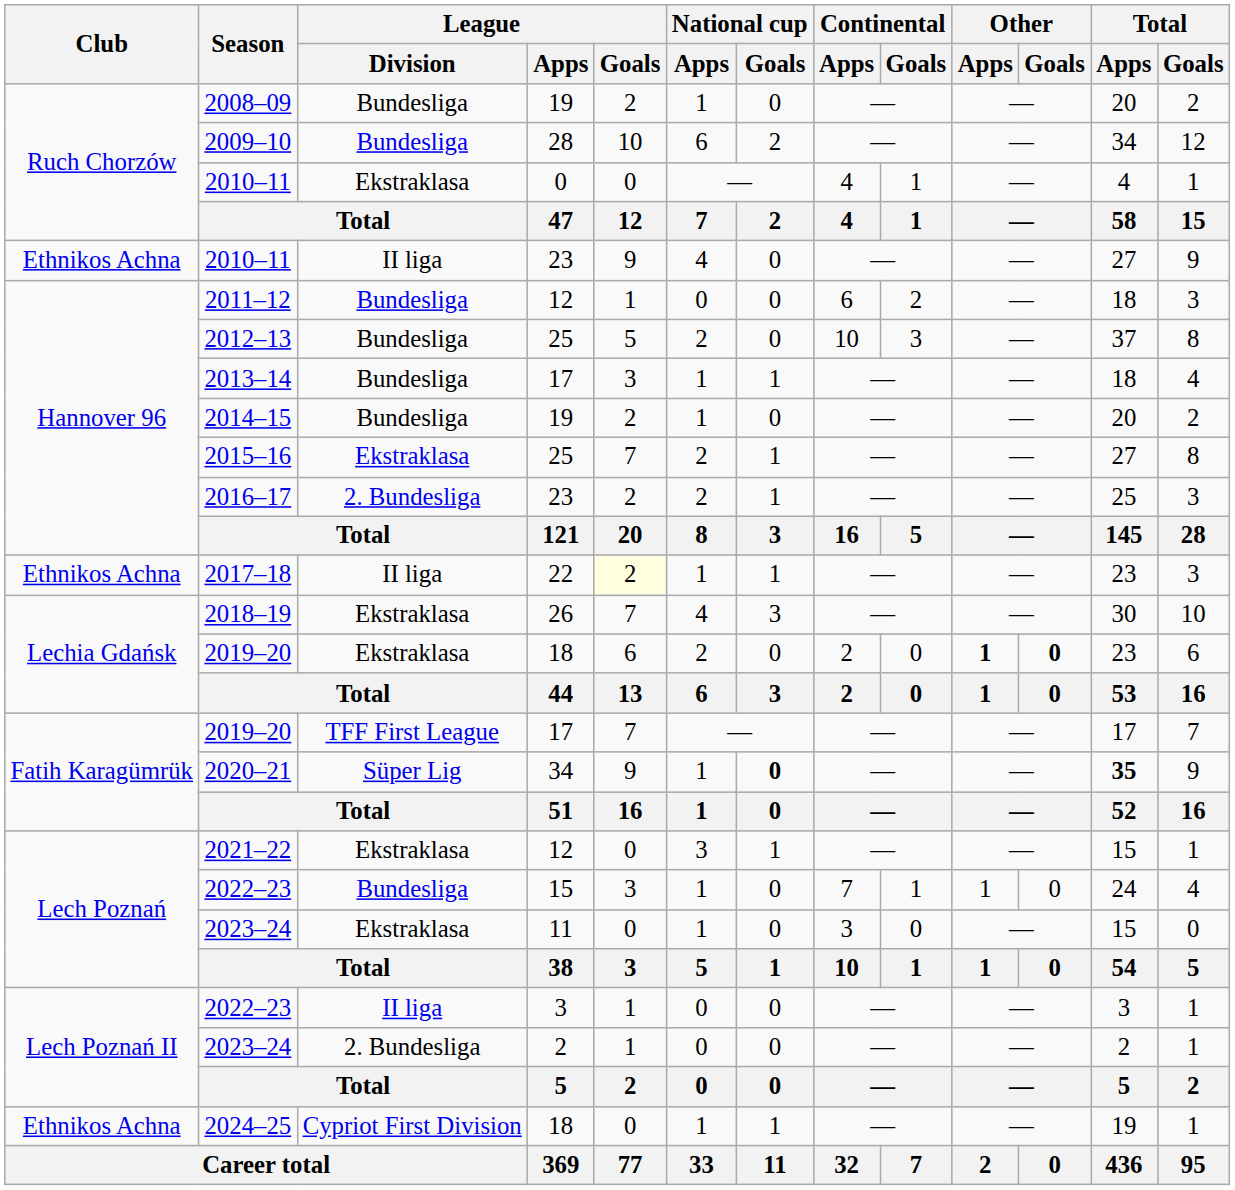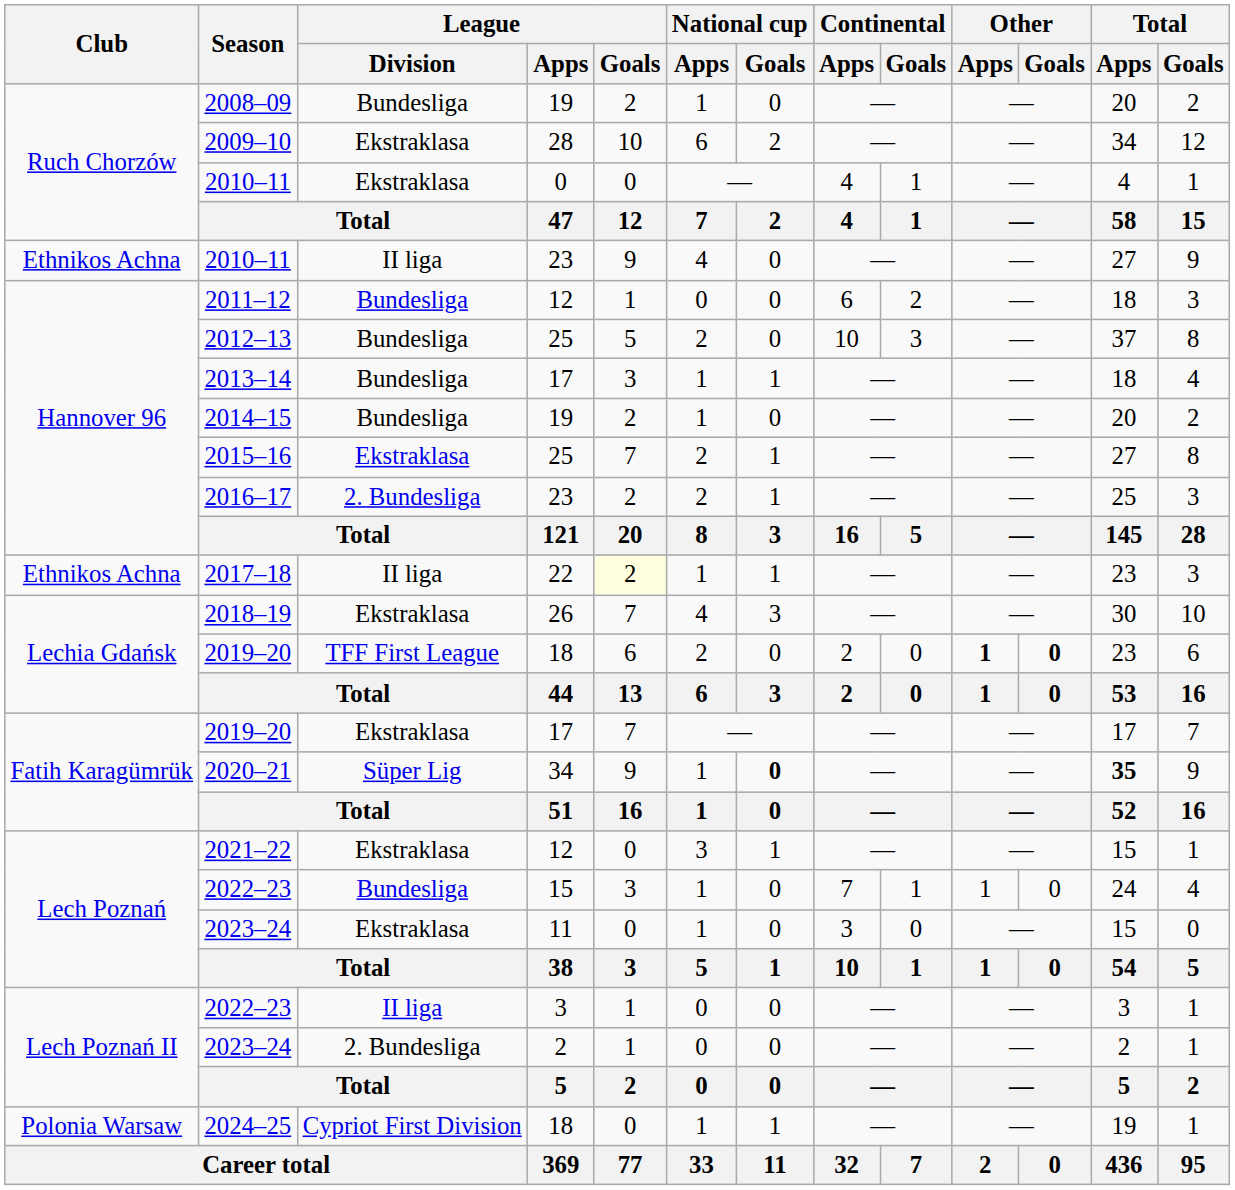 <table class="wikitable" style="text-align:center">
 <tr>
 <th rowspan="2">Club</th>
 <th rowspan="2">Season</th>
 <th colspan="3">League</th>
 <th colspan="2">National cup</th>
 <th colspan="2">Continental</th>
 <th colspan="2">Other</th>
 <th colspan="2">Total</th>
 </tr>
 <tr>
 <th>Division</th>
 <th>Apps</th>
 <th>Goals</th>
 <th>Apps</th>
 <th>Goals</th>
 <th>Apps</th>
 <th>Goals</th>
 <th>Apps</th>
 <th>Goals</th>
 <th>Apps</th>
 <th>Goals</th>
 </tr>
 <tr>
 <td rowspan="4"><a href='#'>Ruch Chorzów</a></td>
 <td><a href='#'>2008–09</a></td>
 <td>Bundesliga</td>
 <td>19</td>
 <td>2</td>
 <td>1</td>
 <td>0</td>
 <td colspan="2">—</td>
 <td colspan="2">—</td>
 <td>20</td>
 <td>2</td>
 </tr>
 <tr>
 <td><a href='#'>2009–10</a></td>
-<td><a href='#'>Bundesliga</a></td>
+<td>Ekstraklasa</td>
 <td>28</td>
 <td>10</td>
 <td>6</td>
 <td>2</td>
 <td colspan="2">—</td>
 <td colspan="2">—</td>
 <td>34</td>
 <td>12</td>
 </tr>
 <tr>
 <td><a href='#'>2010–11</a></td>
 <td>Ekstraklasa</td>
 <td>0</td>
 <td>0</td>
 <td colspan="2">—</td>
 <td>4</td>
 <td>1</td>
 <td colspan="2">—</td>
 <td>4</td>
 <td>1</td>
 </tr>
 <tr>
 <th colspan="2">Total</th>
 <th>47</th>
 <th>12</th>
 <th>7</th>
 <th>2</th>
 <th>4</th>
 <th>1</th>
 <th colspan="2">—</th>
 <th>58</th>
 <th>15</th>
 </tr>
 <tr>
 <td><a href='#'>Ethnikos Achna</a></td>
 <td><a href='#'>2010–11</a></td>
 <td>II liga</td>
 <td>23</td>
 <td>9</td>
 <td>4</td>
 <td>0</td>
 <td colspan="2">—</td>
 <td colspan="2">—</td>
 <td>27</td>
 <td>9</td>
 </tr>
 <tr>
 <td rowspan="7"><a href='#'>Hannover 96</a></td>
 <td><a href='#'>2011–12</a></td>
 <td><a href='#'>Bundesliga</a></td>
 <td>12</td>
 <td>1</td>
 <td>0</td>
 <td>0</td>
 <td>6</td>
 <td>2</td>
 <td colspan="2">—</td>
 <td>18</td>
 <td>3</td>
 </tr>
 <tr>
 <td><a href='#'>2012–13</a></td>
 <td>Bundesliga</td>
 <td>25</td>
 <td>5</td>
 <td>2</td>
 <td>0</td>
 <td>10</td>
 <td>3</td>
 <td colspan="2">—</td>
 <td>37</td>
 <td>8</td>
 </tr>
 <tr>
 <td><a href='#'>2013–14</a></td>
 <td>Bundesliga</td>
 <td>17</td>
 <td>3</td>
 <td>1</td>
 <td>1</td>
 <td colspan="2">—</td>
 <td colspan="2">—</td>
 <td>18</td>
 <td>4</td>
 </tr>
 <tr>
 <td><a href='#'>2014–15</a></td>
 <td>Bundesliga</td>
 <td>19</td>
 <td>2</td>
 <td>1</td>
 <td>0</td>
 <td colspan="2">—</td>
 <td colspan="2">—</td>
 <td>20</td>
 <td>2</td>
 </tr>
 <tr>
 <td><a href='#'>2015–16</a></td>
 <td><a href='#'>Ekstraklasa</a></td>
 <td>25</td>
 <td>7</td>
 <td>2</td>
 <td>1</td>
 <td colspan="2">—</td>
 <td colspan="2">—</td>
 <td>27</td>
 <td>8</td>
 </tr>
 <tr>
 <td><a href='#'>2016–17</a></td>
 <td><a href='#'>2. Bundesliga</a></td>
 <td>23</td>
 <td>2</td>
 <td>2</td>
 <td>1</td>
 <td colspan="2">—</td>
 <td colspan="2">—</td>
 <td>25</td>
 <td>3</td>
 </tr>
 <tr>
 <th colspan="2">Total</th>
 <th>121</th>
 <th>20</th>
 <th>8</th>
 <th>3</th>
 <th>16</th>
 <th>5</th>
 <th colspan="2">—</th>
 <th>145</th>
 <th>28</th>
 </tr>
 <tr>
 <td><a href='#'>Ethnikos Achna</a></td>
 <td><a href='#'>2017–18</a></td>
 <td>II liga</td>
 <td>22</td>
 <td style="background: lightyellow;">2</td>
 <td>1</td>
 <td>1</td>
 <td colspan="2">—</td>
 <td colspan="2">—</td>
 <td>23</td>
 <td>3</td>
 </tr>
 <tr>
 <td rowspan="3"><a href='#'>Lechia Gdańsk</a></td>
 <td><a href='#'>2018–19</a></td>
 <td>Ekstraklasa</td>
 <td>26</td>
 <td>7</td>
 <td>4</td>
 <td>3</td>
 <td colspan="2">—</td>
 <td colspan="2">—</td>
 <td>30</td>
 <td>10</td>
 </tr>
 <tr>
 <td><a href='#'>2019–20</a></td>
-<td>Ekstraklasa</td>
+<td><a href='#'>TFF First League</a></td>
 <td>18</td>
 <td>6</td>
 <td>2</td>
 <td>0</td>
 <td>2</td>
 <td>0</td>
 <td><strong>1</strong></td>
 <td><strong>0</strong></td>
 <td>23</td>
 <td>6</td>
 </tr>
 <tr>
 <th colspan="2">Total</th>
 <th>44</th>
 <th>13</th>
 <th>6</th>
 <th>3</th>
 <th>2</th>
 <th>0</th>
 <th>1</th>
 <th>0</th>
 <th>53</th>
 <th>16</th>
 </tr>
 <tr>
 <td rowspan="3"><a href='#'>Fatih Karagümrük</a></td>
 <td><a href='#'>2019–20</a></td>
-<td><a href='#'>TFF First League</a></td>
+<td>Ekstraklasa</td>
 <td>17</td>
 <td>7</td>
 <td colspan="2">—</td>
 <td colspan="2">—</td>
 <td colspan="2">—</td>
 <td>17</td>
 <td>7</td>
 </tr>
 <tr>
 <td><a href='#'>2020–21</a></td>
 <td><a href='#'>Süper Lig</a></td>
 <td>34</td>
 <td>9</td>
 <td>1</td>
 <td><strong>0</strong></td>
 <td colspan="2">—</td>
 <td colspan="2">—</td>
 <td><strong>35</strong></td>
 <td>9</td>
 </tr>
 <tr>
 <th colspan="2">Total</th>
 <th>51</th>
 <th>16</th>
 <th>1</th>
 <th>0</th>
 <th colspan="2">—</th>
 <th colspan="2">—</th>
 <th>52</th>
 <th>16</th>
 </tr>
 <tr>
 <td rowspan="4"><a href='#'>Lech Poznań</a></td>
 <td><a href='#'>2021–22</a></td>
 <td>Ekstraklasa</td>
 <td>12</td>
 <td>0</td>
 <td>3</td>
 <td>1</td>
 <td colspan="2">—</td>
 <td colspan="2">—</td>
 <td>15</td>
 <td>1</td>
 </tr>
 <tr>
 <td><a href='#'>2022–23</a></td>
 <td><a href='#'>Bundesliga</a></td>
 <td>15</td>
 <td>3</td>
 <td>1</td>
 <td>0</td>
 <td>7</td>
 <td>1</td>
 <td>1</td>
 <td>0</td>
 <td>24</td>
 <td>4</td>
 </tr>
 <tr>
 <td><a href='#'>2023–24</a></td>
 <td>Ekstraklasa</td>
 <td>11</td>
 <td>0</td>
 <td>1</td>
 <td>0</td>
 <td>3</td>
 <td>0</td>
 <td colspan="2">—</td>
 <td>15</td>
 <td>0</td>
 </tr>
 <tr>
 <th colspan="2">Total</th>
 <th>38</th>
 <th>3</th>
 <th>5</th>
 <th>1</th>
 <th>10</th>
 <th>1</th>
 <th>1</th>
 <th>0</th>
 <th>54</th>
 <th>5</th>
 </tr>
 <tr>
 <td rowspan="3"><a href='#'>Lech Poznań II</a></td>
 <td><a href='#'>2022–23</a></td>
 <td><a href='#'>II liga</a></td>
 <td>3</td>
 <td>1</td>
 <td>0</td>
 <td>0</td>
 <td colspan="2">—</td>
 <td colspan="2">—</td>
 <td>3</td>
 <td>1</td>
 </tr>
 <tr>
 <td><a href='#'>2023–24</a></td>
 <td>2. Bundesliga</td>
 <td>2</td>
 <td>1</td>
 <td>0</td>
 <td>0</td>
 <td colspan="2">—</td>
 <td colspan="2">—</td>
 <td>2</td>
 <td>1</td>
 </tr>
 <tr>
 <th colspan="2">Total</th>
 <th>5</th>
 <th>2</th>
 <th>0</th>
 <th>0</th>
 <th colspan="2">—</th>
 <th colspan="2">—</th>
 <th>5</th>
 <th>2</th>
 </tr>
 <tr>
-<td><a href='#'>Ethnikos Achna</a></td>
+<td><a href='#'>Polonia Warsaw</a></td>
 <td><a href='#'>2024–25</a></td>
 <td><a href='#'>Cypriot First Division</a></td>
 <td>18</td>
 <td>0</td>
 <td>1</td>
 <td>1</td>
 <td colspan="2">—</td>
 <td colspan="2">—</td>
 <td>19</td>
 <td>1</td>
 </tr>
 <tr>
 <th colspan="3">Career total</th>
 <th>369</th>
 <th>77</th>
 <th>33</th>
 <th>11</th>
 <th>32</th>
 <th>7</th>
 <th>2</th>
 <th>0</th>
 <th>436</th>
 <th>95</th>
 </tr>
 </table>
